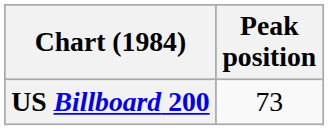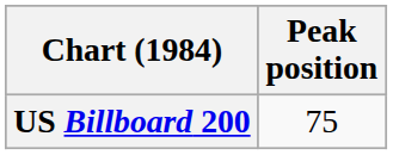 <table class="wikitable plainrowheaders">
 <tr>
 <th>Chart (1984)</th>
 <th>Peak<br>position</th>
 </tr>
 <tr>
 <th scope="row">US <a href='#'><em>Billboard</em> 200</a></th>
-<td align="center">73</td>
+<td align="center">75</td>
 </tr>
 </table>
